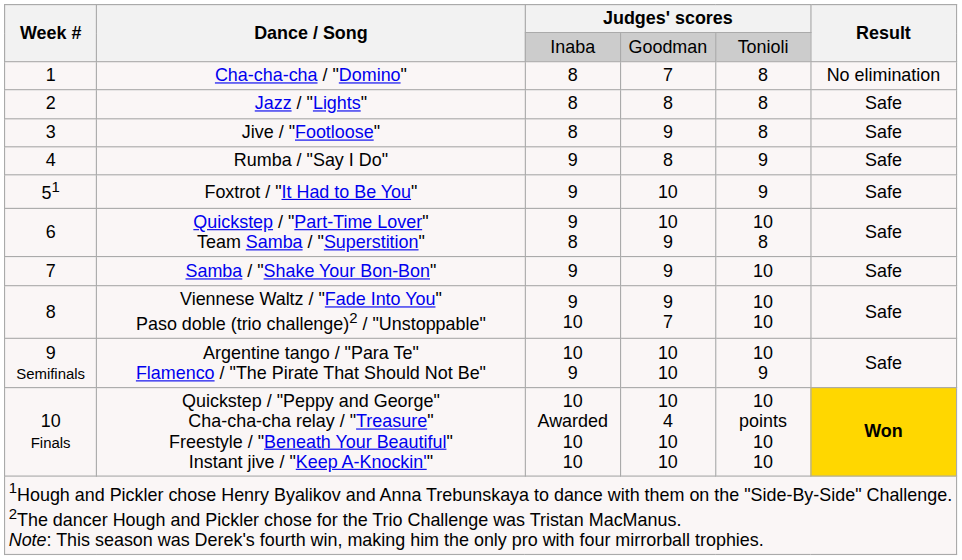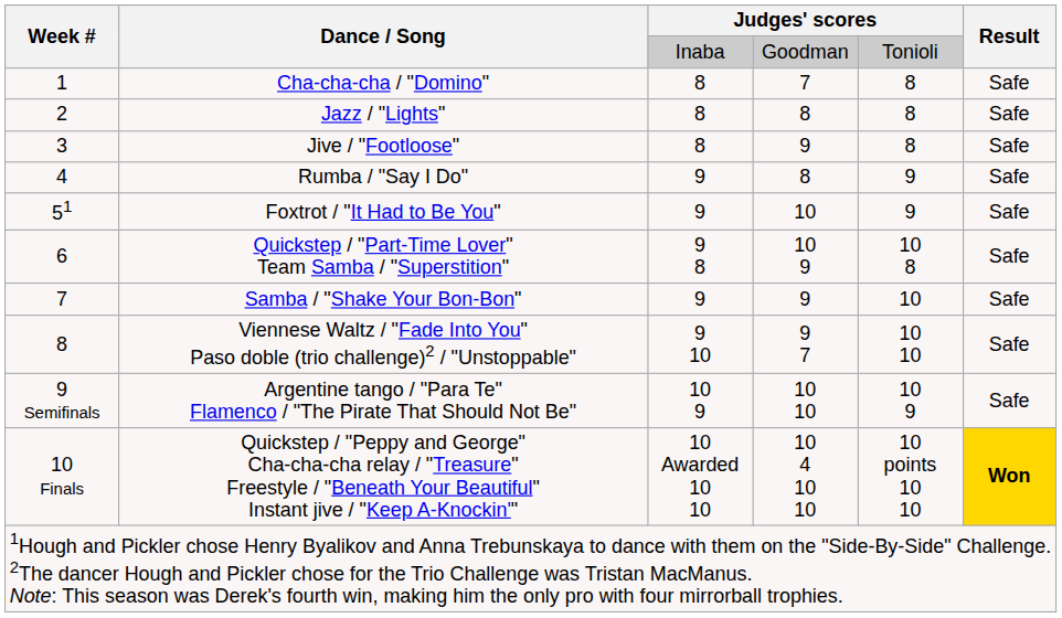 <table class="wikitable collapsible collapsed">
 <tr style="text-align: center; background:#ccc;">
 <th rowspan="2">Week #</th>
 <th rowspan="2">Dance / Song</th>
 <th colspan="3">Judges' scores</th>
 <th rowspan="2">Result</th>
 </tr>
 <tr style="text-align: center; background:#ccc;">
 <td style="width:10%; ">Inaba</td>
 <td style="width:10%; ">Goodman</td>
 <td style="width:10%; ">Tonioli</td>
 </tr>
 <tr style="text-align: center; background:#faf6f6;">
 <td>1</td>
 <td><a href='#'>Cha-cha-cha</a> / "<a href='#'>Domino</a>"</td>
 <td>8</td>
 <td>7</td>
 <td>8</td>
-<td>No elimination</td>
+<td>Safe</td>
 </tr>
 <tr style="text-align: center; background:#faf6f6;">
 <td>2</td>
 <td><a href='#'>Jazz</a> / "<a href='#'>Lights</a>"</td>
 <td>8</td>
 <td>8</td>
 <td>8</td>
 <td>Safe</td>
 </tr>
 <tr style="text-align: center; background:#faf6f6;">
 <td>3</td>
 <td>Jive / "<a href='#'>Footloose</a>"</td>
 <td>8</td>
 <td>9</td>
 <td>8</td>
 <td>Safe</td>
 </tr>
 <tr style="text-align: center; background:#faf6f6;">
 <td>4</td>
 <td>Rumba / "Say I Do"</td>
 <td>9</td>
 <td>8</td>
 <td>9</td>
 <td>Safe</td>
 </tr>
 <tr style="text-align: center; background:#faf6f6;">
 <td>5<sup>1</sup></td>
 <td>Foxtrot / "<a href='#'>It Had to Be You</a>"</td>
 <td>9</td>
 <td>10</td>
 <td>9</td>
 <td>Safe</td>
 </tr>
 <tr style="text-align: center; background:#faf6f6;">
 <td>6</td>
 <td><a href='#'>Quickstep</a> / "<a href='#'>Part-Time Lover</a>"<br>Team <a href='#'>Samba</a> / "<a href='#'>Superstition</a>"</td>
 <td>9<br>8</td>
 <td>10<br>9</td>
 <td>10<br>8</td>
 <td>Safe</td>
 </tr>
 <tr style="text-align: center; background:#faf6f6;">
 <td>7</td>
 <td><a href='#'>Samba</a> / "<a href='#'>Shake Your Bon-Bon</a>"</td>
 <td>9</td>
 <td>9</td>
 <td>10</td>
 <td>Safe</td>
 </tr>
 <tr style="text-align: center; background:#faf6f6;">
 <td>8</td>
 <td>Viennese Waltz / "<a href='#'>Fade Into You</a>"<br>Paso doble (trio challenge)<sup>2</sup> / "Unstoppable"</td>
 <td>9<br>10</td>
 <td>9<br>7</td>
 <td>10<br>10</td>
 <td>Safe</td>
 </tr>
 <tr style="text-align: center; background:#faf6f6;">
 <td>9<br><small>Semifinals</small></td>
 <td>Argentine tango / "Para Te"<br> <a href='#'>Flamenco</a> / "The Pirate That Should Not Be"</td>
 <td>10<br>9</td>
 <td>10<br>10</td>
 <td>10<br>9</td>
 <td>Safe</td>
 </tr>
 <tr style="text-align: center; background:#faf6f6;">
 <td>10<br><small>Finals</small></td>
 <td>Quickstep / "Peppy and George"<br>Cha-cha-cha relay / "<a href='#'>Treasure</a>"<br>Freestyle / "<a href='#'>Beneath Your Beautiful</a>"<br>Instant jive / "<a href='#'>Keep A-Knockin'</a>"</td>
 <td>10<br>Awarded<br>10<br>10</td>
 <td>10<br>4<br>10<br>10</td>
 <td>10<br>points<br>10<br>10</td>
 <th style="background:gold;">Won</th>
 </tr>
 <tr>
 <td colspan="6" style="background:#faf6f6; text-align:left;"><sup>1</sup>Hough and Pickler chose Henry Byalikov and Anna Trebunskaya to dance with them on the "Side-By-Side" Challenge.<br><sup>2</sup>The dancer Hough and Pickler chose for the Trio Challenge was Tristan MacManus.<br><em>Note</em>: This season was Derek's fourth win, making him the only pro with four mirrorball trophies.</td>
 </tr>
 </table>
